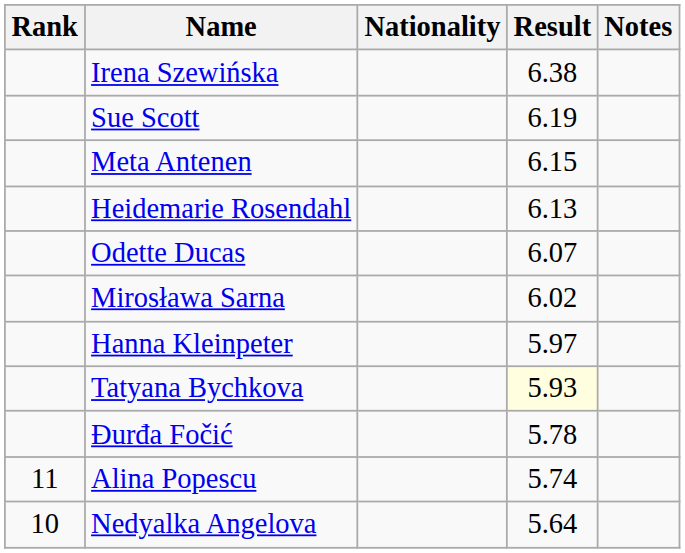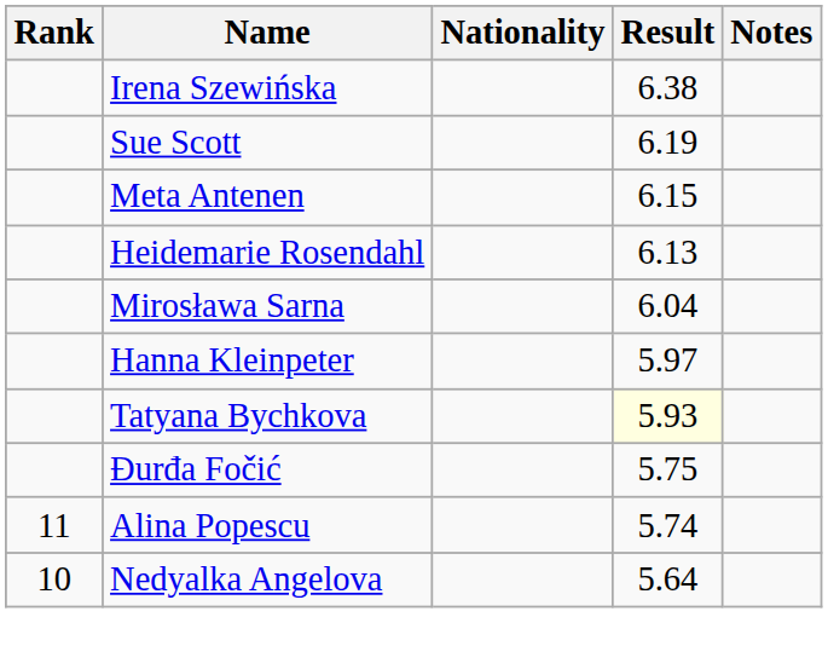 <table class="wikitable sortable" style="text-align:center">
 <tr>
 <th>Rank</th>
 <th>Name</th>
 <th>Nationality</th>
 <th>Result</th>
 <th>Notes</th>
 </tr>
 <tr>
 <td></td>
 <td align="left"><a href='#'>Irena Szewińska</a></td>
 <td align=left></td>
 <td>6.38</td>
 <td></td>
 </tr>
 <tr>
 <td></td>
 <td align="left"><a href='#'>Sue Scott</a></td>
 <td align=left></td>
 <td>6.19</td>
 <td></td>
 </tr>
 <tr>
 <td></td>
 <td align="left"><a href='#'>Meta Antenen</a></td>
 <td align=left></td>
 <td>6.15</td>
 <td></td>
 </tr>
 <tr>
 <td></td>
 <td align="left"><a href='#'>Heidemarie Rosendahl</a></td>
 <td align=left></td>
 <td>6.13</td>
 <td></td>
 </tr>
 <tr>
 <td></td>
-<td align="left"><a href='#'>Odette Ducas</a></td>
-<td align=left></td>
-<td>6.07</td>
-<td></td>
-</tr>
-<tr>
-<td></td>
 <td align="left"><a href='#'>Mirosława Sarna</a></td>
 <td align=left></td>
-<td>6.02</td>
+<td>6.04</td>
 <td></td>
 </tr>
 <tr>
 <td></td>
 <td align="left"><a href='#'>Hanna Kleinpeter</a></td>
 <td align=left></td>
 <td>5.97</td>
 <td></td>
 </tr>
 <tr>
 <td></td>
 <td align="left"><a href='#'>Tatyana Bychkova</a></td>
 <td align=left></td>
 <td style="background: lightyellow;">5.93</td>
 <td></td>
 </tr>
 <tr>
 <td></td>
 <td align="left"><a href='#'>Đurđa Fočić</a></td>
 <td align=left></td>
-<td>5.78</td>
+<td>5.75</td>
 <td></td>
 </tr>
 <tr>
 <td>11</td>
 <td align="left"><a href='#'>Alina Popescu</a></td>
 <td align=left></td>
 <td>5.74</td>
 <td></td>
 </tr>
 <tr>
 <td>10</td>
 <td align="left"><a href='#'>Nedyalka Angelova</a></td>
 <td align=left></td>
 <td>5.64</td>
 <td></td>
 </tr>
 </table>
